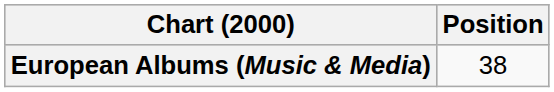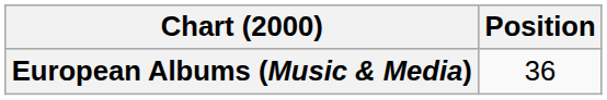 <table class="wikitable plainrowheaders">
 <tr>
 <th>Chart (2000)</th>
 <th>Position</th>
 </tr>
 <tr>
 <th scope="row">European Albums (<em>Music & Media</em>)</th>
-<td align=center>38</td>
+<td align=center>36</td>
 </tr>
 </table>
